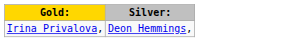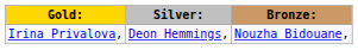 <table class="wikitable">
 <tr>
 <td style="text-align:center;background-color:gold;"><strong>Gold:</strong> </td>
 <td style="text-align:center;background-color:silver;"><strong>Silver:</strong> </td>
+<td style="text-align:center;background-color:#CC9966;"><strong>Bronze:</strong> </td>
 </tr>
 <tr>
 <td><a href='#'>Irina Privalova</a>, </td>
 <td><a href='#'>Deon Hemmings</a>, </td>
+<td><a href='#'>Nouzha Bidouane</a>, </td>
 </tr>
 </table>
